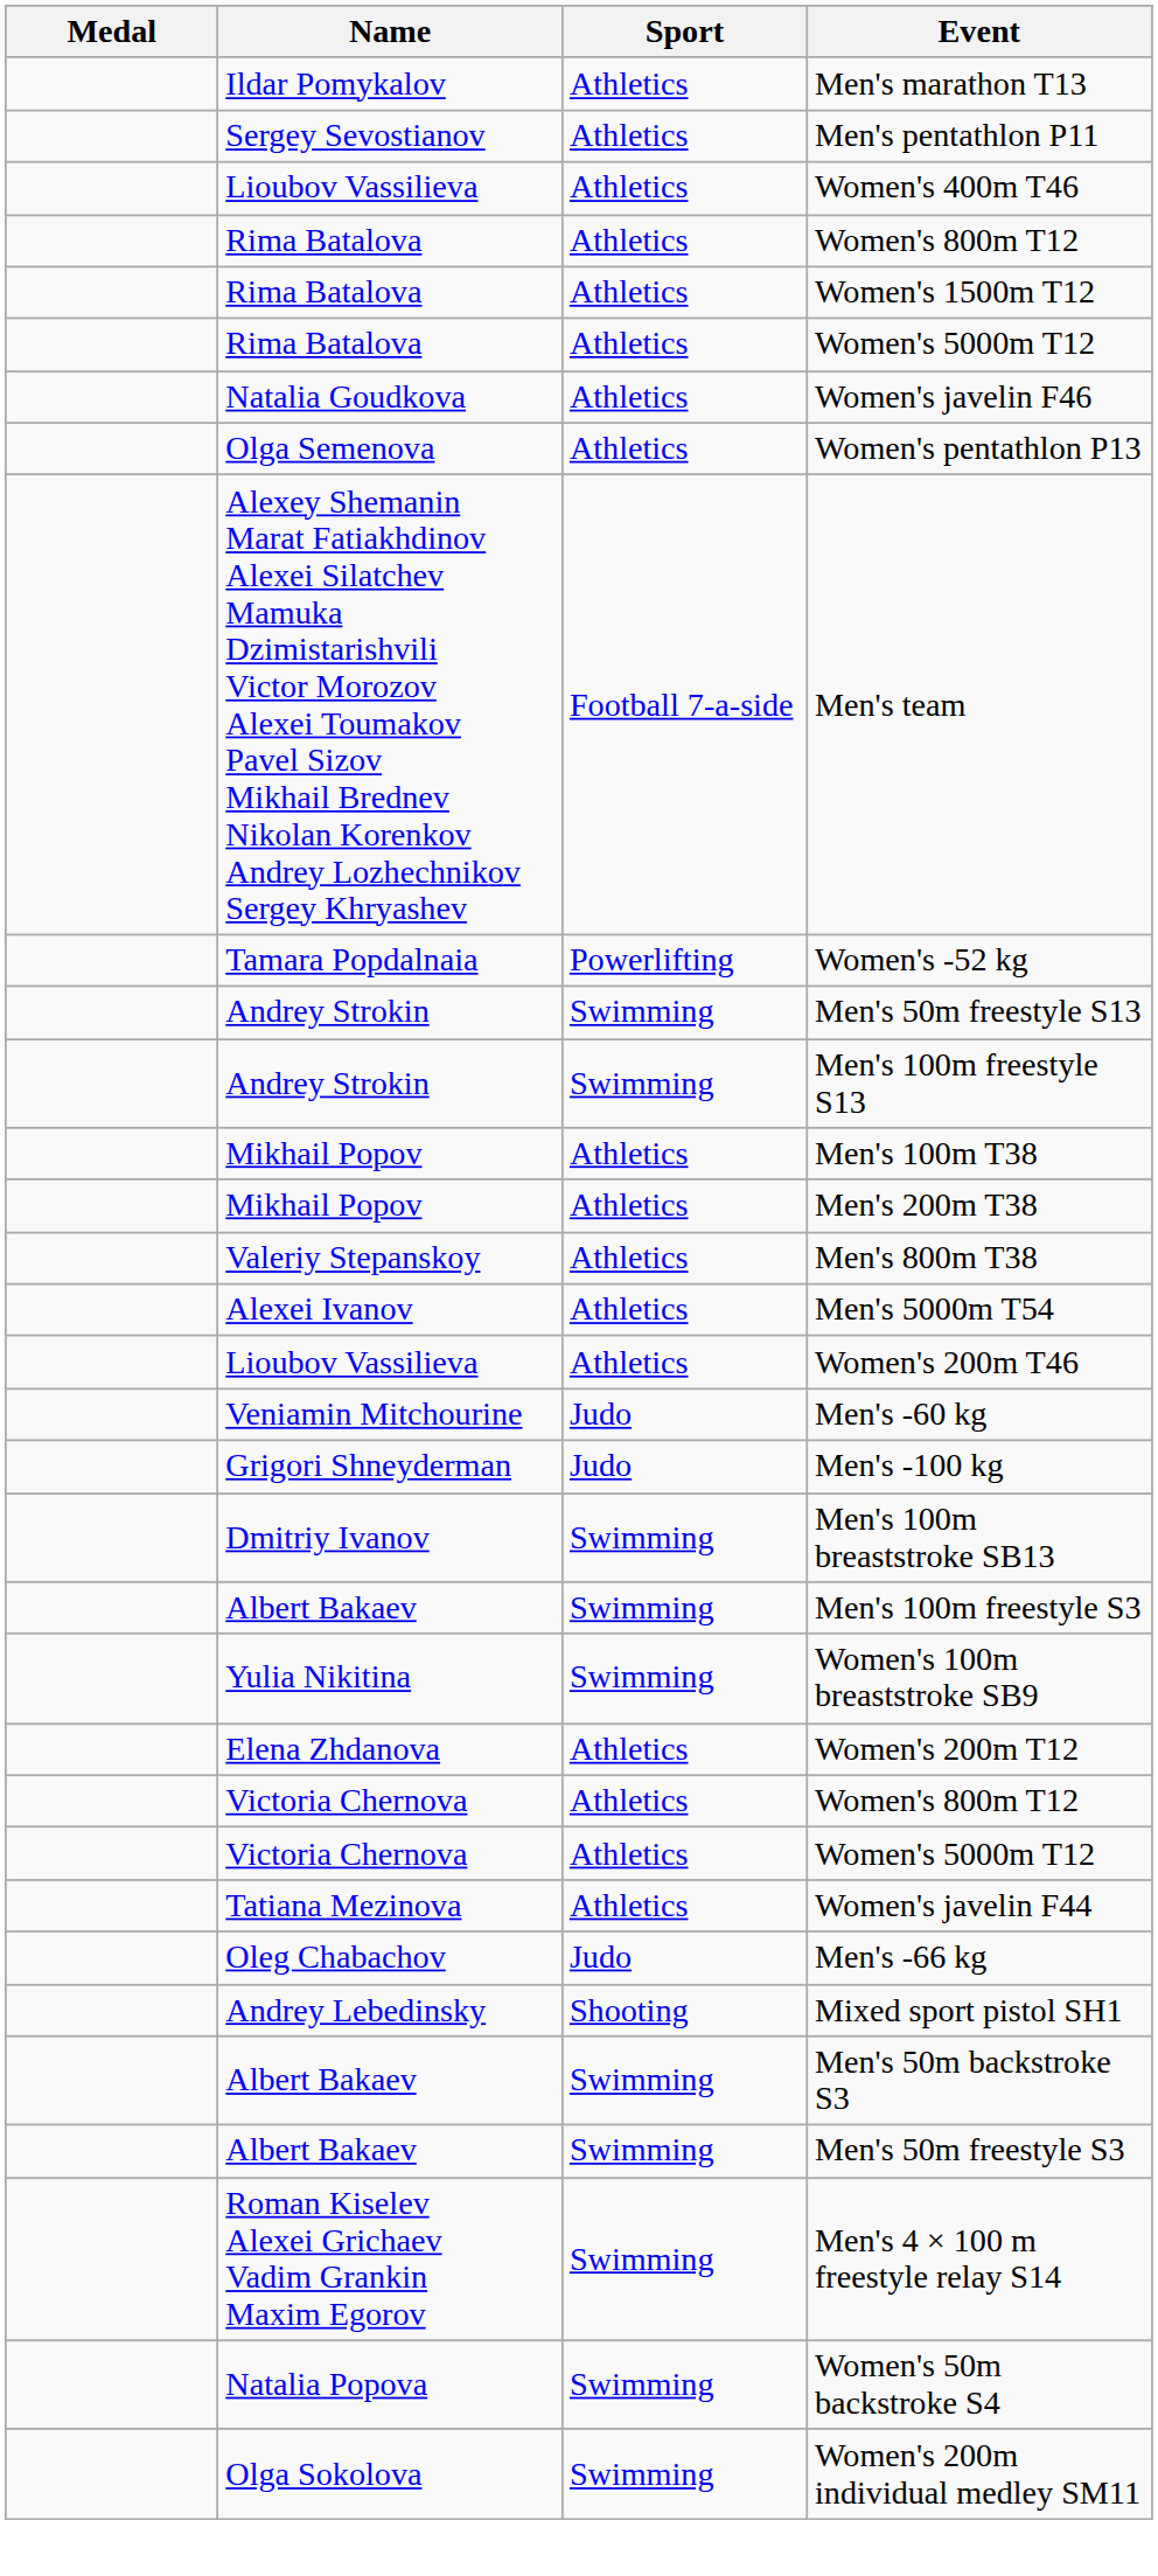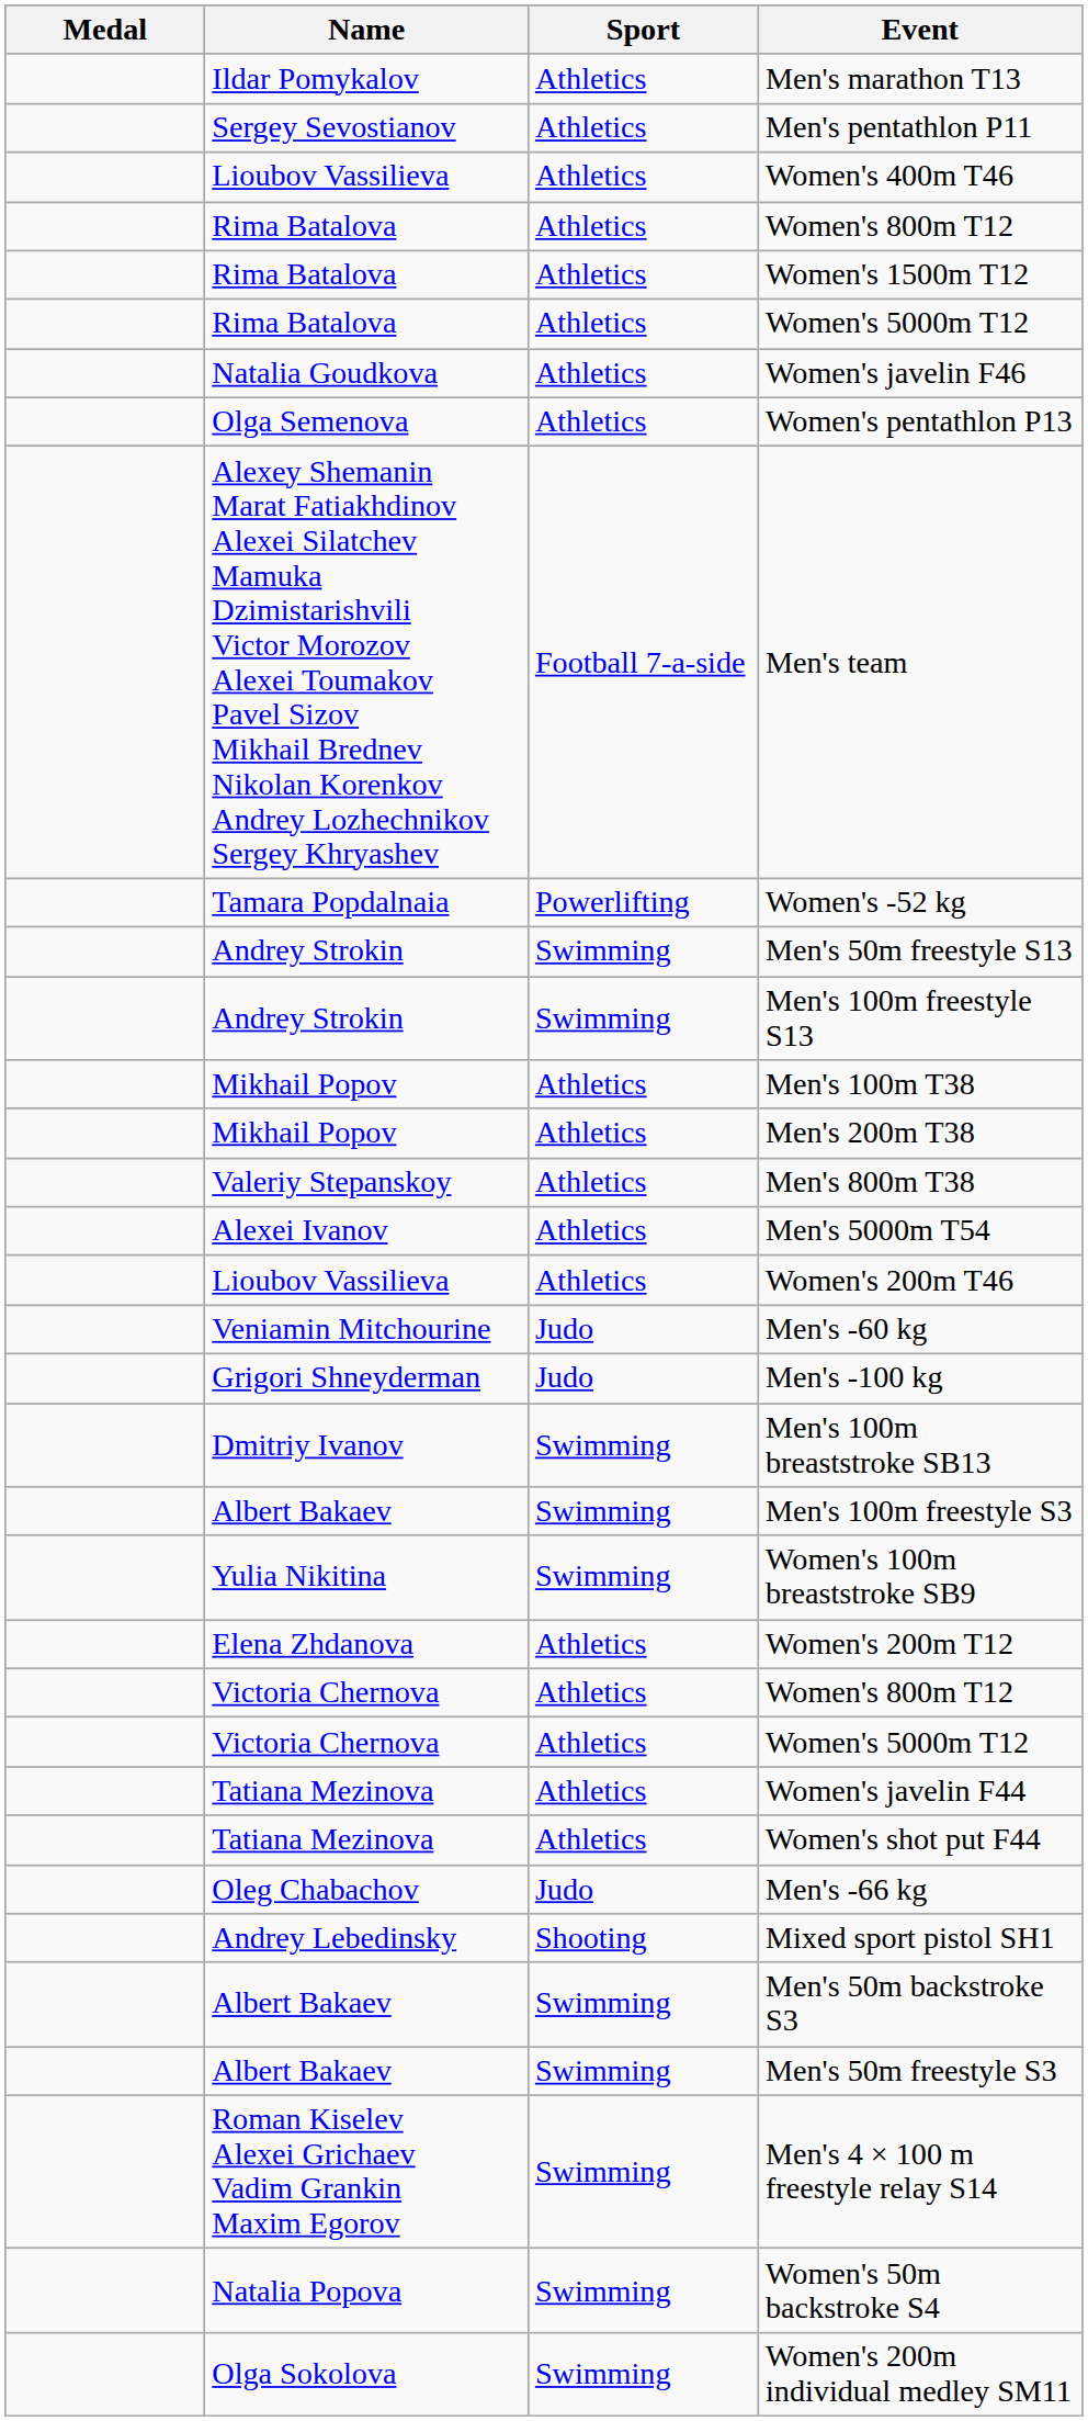 <table class="wikitable">
 <tr>
 <th style="width:6em">Medal</th>
 <th style="width:10em">Name</th>
 <th style="width:7em">Sport</th>
 <th style="width:10em">Event</th>
 </tr>
 <tr>
 <td></td>
 <td><a href='#'>Ildar Pomykalov</a></td>
 <td><a href='#'>Athletics</a></td>
 <td>Men's marathon T13</td>
 </tr>
 <tr>
 <td></td>
 <td><a href='#'>Sergey Sevostianov</a></td>
 <td><a href='#'>Athletics</a></td>
 <td>Men's pentathlon P11</td>
 </tr>
 <tr>
 <td></td>
 <td><a href='#'>Lioubov Vassilieva</a></td>
 <td><a href='#'>Athletics</a></td>
 <td>Women's 400m T46</td>
 </tr>
 <tr>
 <td></td>
 <td><a href='#'>Rima Batalova</a></td>
 <td><a href='#'>Athletics</a></td>
 <td>Women's 800m T12</td>
 </tr>
 <tr>
 <td></td>
 <td><a href='#'>Rima Batalova</a></td>
 <td><a href='#'>Athletics</a></td>
 <td>Women's 1500m T12</td>
 </tr>
 <tr>
 <td></td>
 <td><a href='#'>Rima Batalova</a></td>
 <td><a href='#'>Athletics</a></td>
 <td>Women's 5000m T12</td>
 </tr>
 <tr>
 <td></td>
 <td><a href='#'>Natalia Goudkova</a></td>
 <td><a href='#'>Athletics</a></td>
 <td>Women's javelin F46</td>
 </tr>
 <tr>
 <td></td>
 <td><a href='#'>Olga Semenova</a></td>
 <td><a href='#'>Athletics</a></td>
 <td>Women's pentathlon P13</td>
 </tr>
 <tr>
 <td></td>
 <td><a href='#'>Alexey Shemanin</a><br> <a href='#'>Marat Fatiakhdinov</a><br> <a href='#'>Alexei Silatchev</a><br> <a href='#'>Mamuka Dzimistarishvili</a><br> <a href='#'>Victor Morozov</a><br> <a href='#'>Alexei Toumakov</a><br> <a href='#'>Pavel Sizov</a><br> <a href='#'>Mikhail Brednev</a><br> <a href='#'>Nikolan Korenkov</a><br> <a href='#'>Andrey Lozhechnikov</a><br> <a href='#'>Sergey Khryashev</a></td>
 <td><a href='#'>Football 7-a-side</a></td>
 <td>Men's team</td>
 </tr>
 <tr>
 <td></td>
 <td><a href='#'>Tamara Popdalnaia</a></td>
 <td><a href='#'>Powerlifting</a></td>
 <td>Women's -52 kg</td>
 </tr>
 <tr>
 <td></td>
 <td><a href='#'>Andrey Strokin</a></td>
 <td><a href='#'>Swimming</a></td>
 <td>Men's 50m freestyle S13</td>
 </tr>
 <tr>
 <td></td>
 <td><a href='#'>Andrey Strokin</a></td>
 <td><a href='#'>Swimming</a></td>
 <td>Men's 100m freestyle S13</td>
 </tr>
 <tr>
 <td></td>
 <td><a href='#'>Mikhail Popov</a></td>
 <td><a href='#'>Athletics</a></td>
 <td>Men's 100m T38</td>
 </tr>
 <tr>
 <td></td>
 <td><a href='#'>Mikhail Popov</a></td>
 <td><a href='#'>Athletics</a></td>
 <td>Men's 200m T38</td>
 </tr>
 <tr>
 <td></td>
 <td><a href='#'>Valeriy Stepanskoy</a></td>
 <td><a href='#'>Athletics</a></td>
 <td>Men's 800m T38</td>
 </tr>
 <tr>
 <td></td>
 <td><a href='#'>Alexei Ivanov</a></td>
 <td><a href='#'>Athletics</a></td>
 <td>Men's 5000m T54</td>
 </tr>
 <tr>
 <td></td>
 <td><a href='#'>Lioubov Vassilieva</a></td>
 <td><a href='#'>Athletics</a></td>
 <td>Women's 200m T46</td>
 </tr>
 <tr>
 <td></td>
 <td><a href='#'>Veniamin Mitchourine</a></td>
 <td><a href='#'>Judo</a></td>
 <td>Men's -60 kg</td>
 </tr>
 <tr>
 <td></td>
 <td><a href='#'>Grigori Shneyderman</a></td>
 <td><a href='#'>Judo</a></td>
 <td>Men's -100 kg</td>
 </tr>
 <tr>
 <td></td>
 <td><a href='#'>Dmitriy Ivanov</a></td>
 <td><a href='#'>Swimming</a></td>
 <td>Men's 100m breaststroke SB13</td>
 </tr>
 <tr>
 <td></td>
 <td><a href='#'>Albert Bakaev</a></td>
 <td><a href='#'>Swimming</a></td>
 <td>Men's 100m freestyle S3</td>
 </tr>
 <tr>
 <td></td>
 <td><a href='#'>Yulia Nikitina</a></td>
 <td><a href='#'>Swimming</a></td>
 <td>Women's 100m breaststroke SB9</td>
 </tr>
 <tr>
 <td></td>
 <td><a href='#'>Elena Zhdanova</a></td>
 <td><a href='#'>Athletics</a></td>
 <td>Women's 200m T12</td>
 </tr>
 <tr>
 <td></td>
 <td><a href='#'>Victoria Chernova</a></td>
 <td><a href='#'>Athletics</a></td>
 <td>Women's 800m T12</td>
 </tr>
 <tr>
 <td></td>
 <td><a href='#'>Victoria Chernova</a></td>
 <td><a href='#'>Athletics</a></td>
 <td>Women's 5000m T12</td>
 </tr>
 <tr>
 <td></td>
 <td><a href='#'>Tatiana Mezinova</a></td>
 <td><a href='#'>Athletics</a></td>
 <td>Women's javelin F44</td>
 </tr>
 <tr>
 <td></td>
+<td><a href='#'>Tatiana Mezinova</a></td>
+<td><a href='#'>Athletics</a></td>
+<td>Women's shot put F44</td>
+</tr>
+<tr>
+<td></td>
 <td><a href='#'>Oleg Chabachov</a></td>
 <td><a href='#'>Judo</a></td>
 <td>Men's -66 kg</td>
 </tr>
 <tr>
 <td></td>
 <td><a href='#'>Andrey Lebedinsky</a></td>
 <td><a href='#'>Shooting</a></td>
 <td>Mixed sport pistol SH1</td>
 </tr>
 <tr>
 <td></td>
 <td><a href='#'>Albert Bakaev</a></td>
 <td><a href='#'>Swimming</a></td>
 <td>Men's 50m backstroke S3</td>
 </tr>
 <tr>
 <td></td>
 <td><a href='#'>Albert Bakaev</a></td>
 <td><a href='#'>Swimming</a></td>
 <td>Men's 50m freestyle S3</td>
 </tr>
 <tr>
 <td></td>
 <td><a href='#'>Roman Kiselev</a><br> <a href='#'>Alexei Grichaev</a><br> <a href='#'>Vadim Grankin</a><br> <a href='#'>Maxim Egorov</a></td>
 <td><a href='#'>Swimming</a></td>
 <td>Men's 4 × 100 m freestyle relay S14</td>
 </tr>
 <tr>
 <td></td>
 <td><a href='#'>Natalia Popova</a></td>
 <td><a href='#'>Swimming</a></td>
 <td>Women's 50m backstroke S4</td>
 </tr>
 <tr>
 <td></td>
 <td><a href='#'>Olga Sokolova</a></td>
 <td><a href='#'>Swimming</a></td>
 <td>Women's 200m individual medley SM11</td>
 </tr>
 </table>
